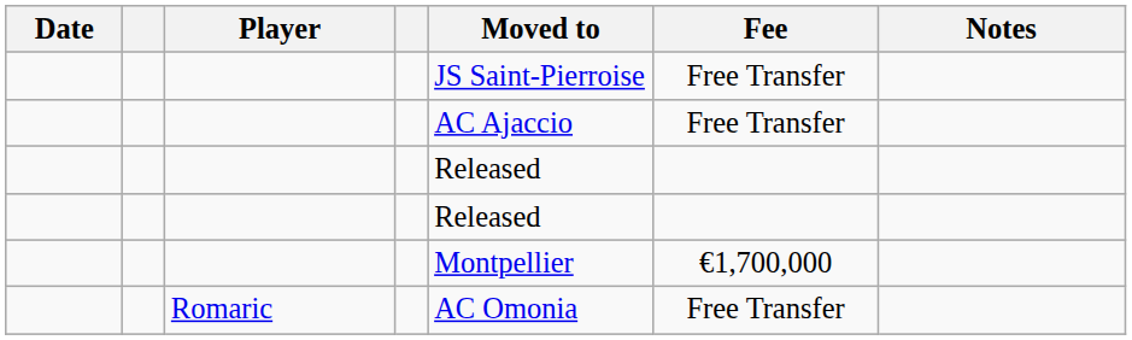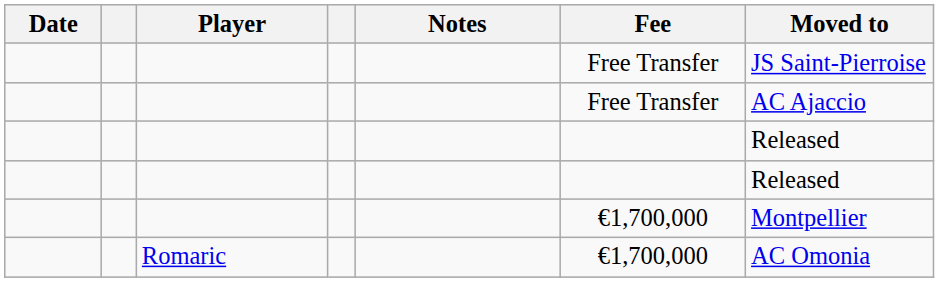 <table class="wikitable sortable">
 <tr>
 <th style="width:80px;">Date</th>
 <th style="width:30px;"></th>
 <th style="width:180px;">Player</th>
 <th style="width:20px;"></th>
+<th style="width:215px;" class="unsortable">Notes</th>
+<th style="width:155px;" class="unsortable">Fee</th>
 <th style="width:155px;">Moved to</th>
-<th style="width:155px;" class="unsortable">Fee</th>
-<th style="width:215px;" class="unsortable">Notes</th>
 </tr>
 <tr>
 <td></td>
 <td align=center></td>
 <td> </td>
 <td></td>
+<td align=center></td>
+<td align=center>Free Transfer</td>
 <td> <a href='#'>JS Saint-Pierroise</a></td>
-<td align=center>Free Transfer</td>
-<td align=center></td>
 </tr>
 <tr>
 <td></td>
 <td align=center></td>
 <td> </td>
 <td></td>
+<td align=center></td>
+<td align=center>Free Transfer</td>
 <td> <a href='#'>AC Ajaccio</a></td>
-<td align=center>Free Transfer</td>
-<td align=center></td>
 </tr>
 <tr>
 <td></td>
 <td align=center></td>
 <td> </td>
 <td></td>
-<td>Released</td>
 <td align=center></td>
 <td align=center></td>
+<td>Released</td>
 </tr>
 <tr>
 <td></td>
 <td align=center></td>
 <td> </td>
 <td></td>
-<td>Released</td>
 <td align=center></td>
 <td align=center></td>
+<td>Released</td>
 </tr>
 <tr>
 <td></td>
 <td align=center></td>
 <td> </td>
 <td></td>
+<td align=center></td>
+<td align=center>€1,700,000</td>
 <td> <a href='#'>Montpellier</a></td>
-<td align=center>€1,700,000</td>
-<td align=center></td>
 </tr>
 <tr>
 <td></td>
 <td align=center></td>
 <td> <a href='#'>Romaric</a></td>
 <td></td>
+<td align=center></td>
+<td align=center>€1,700,000</td>
 <td> <a href='#'>AC Omonia</a></td>
-<td align=center>Free Transfer</td>
-<td align=center></td>
 </tr>
 </table>
